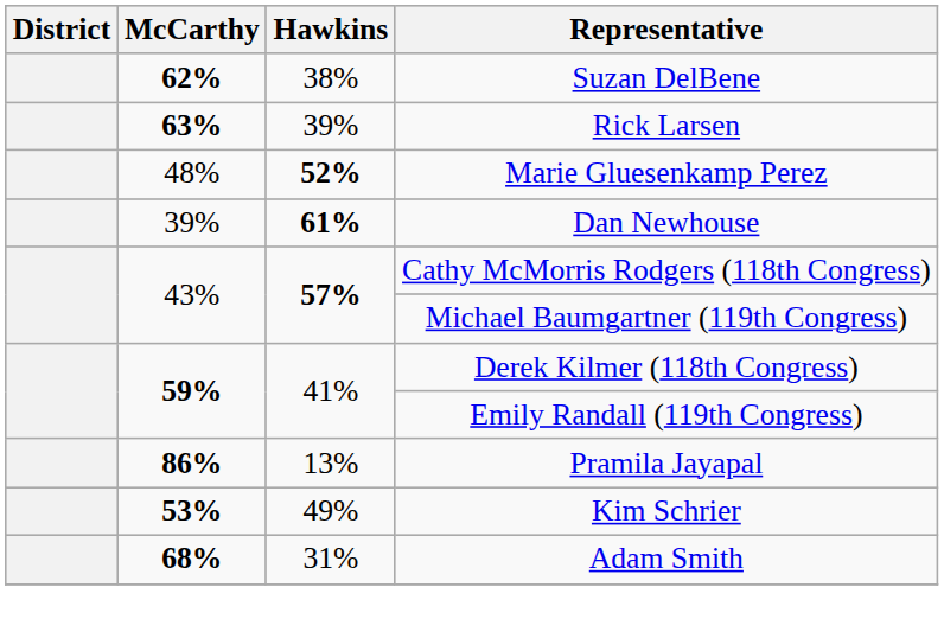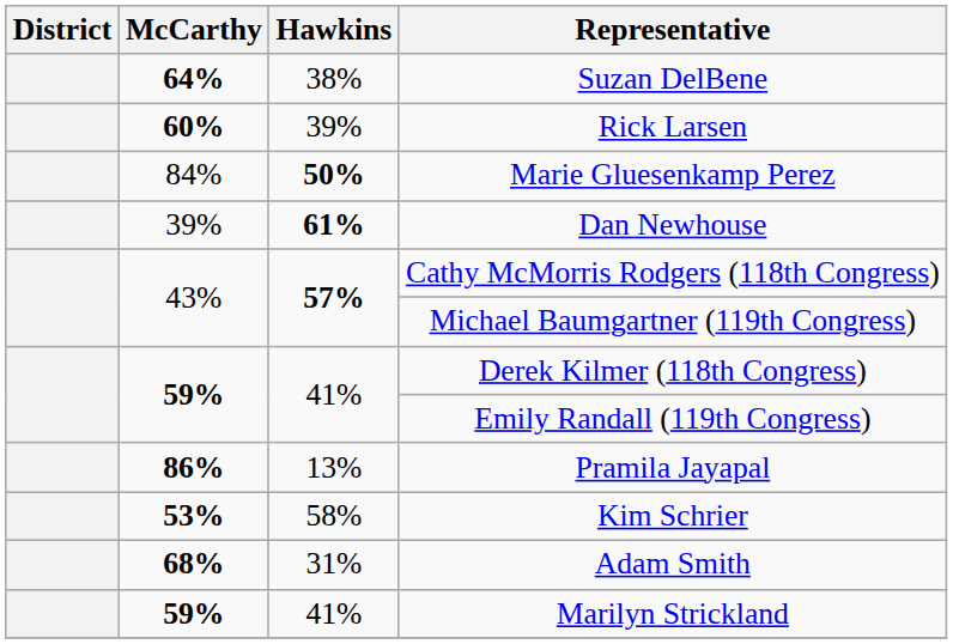 <table class=wikitable>
 <tr>
 <th>District</th>
 <th>McCarthy</th>
 <th>Hawkins</th>
 <th>Representative</th>
 </tr>
 <tr align=center>
 <th></th>
-<td><strong>62%</strong></td>
+<td><strong>64%</strong></td>
 <td>38%</td>
 <td><a href='#'>Suzan DelBene</a></td>
 </tr>
 <tr align=center>
 <th></th>
-<td><strong>63%</strong></td>
+<td><strong>60%</strong></td>
 <td>39%</td>
 <td><a href='#'>Rick Larsen</a></td>
 </tr>
 <tr align=center>
 <th></th>
-<td>48%</td>
-<td><strong>52%</strong></td>
+<td>84%</td>
+<td><strong>50%</strong></td>
 <td><a href='#'>Marie Gluesenkamp Perez</a></td>
 </tr>
 <tr align=center>
 <th></th>
 <td>39%</td>
 <td><strong>61%</strong></td>
 <td><a href='#'>Dan Newhouse</a></td>
 </tr>
 <tr align=center>
 <th rowspan=2 ></th>
 <td rowspan=2>43%</td>
 <td rowspan=2><strong>57%</strong></td>
 <td><a href='#'>Cathy McMorris Rodgers</a> (<a href='#'>118th Congress</a>)</td>
 </tr>
 <tr align=center>
 <td><a href='#'>Michael Baumgartner</a> (<a href='#'>119th Congress</a>)</td>
 </tr>
 <tr align=center>
 <th rowspan=2 ></th>
 <td rowspan=2><strong>59%</strong></td>
 <td rowspan=2>41%</td>
 <td><a href='#'>Derek Kilmer</a> (<a href='#'>118th Congress</a>)</td>
 </tr>
 <tr align=center>
 <td><a href='#'>Emily Randall</a> (<a href='#'>119th Congress</a>)</td>
 </tr>
 <tr align=center>
 <th></th>
 <td><strong>86%</strong></td>
 <td>13%</td>
 <td><a href='#'>Pramila Jayapal</a></td>
 </tr>
 <tr align=center>
 <th></th>
 <td><strong>53%</strong></td>
-<td>49%</td>
+<td>58%</td>
 <td><a href='#'>Kim Schrier</a></td>
 </tr>
 <tr align=center>
 <th></th>
 <td><strong>68%</strong></td>
 <td>31%</td>
 <td><a href='#'>Adam Smith</a></td>
 </tr>
 <tr align=center>
+<th></th>
+<td><strong>59%</strong></td>
+<td>41%</td>
+<td><a href='#'>Marilyn Strickland</a></td>
+</tr>
+<tr align=center>
 </tr>
 </table>
